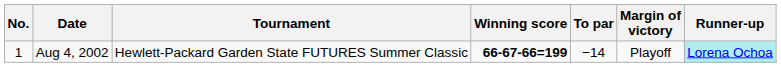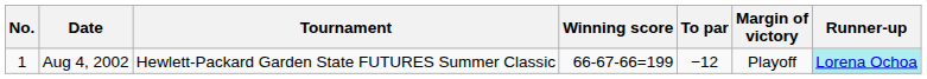 <table class="wikitable" style="font-size:95%;">
 <tr>
 <th>No.</th>
 <th>Date</th>
 <th>Tournament</th>
 <th>Winning score</th>
 <th>To par</th>
 <th>Margin of<br>victory</th>
 <th>Runner-up</th>
 </tr>
 <tr>
 <td align=center>1</td>
 <td align=right>Aug 4, 2002</td>
 <td>Hewlett-Packard Garden State FUTURES Summer Classic</td>
-<td align=right><strong>66-67-66=199</strong></td>
-<td align=center>−14</td>
+<td align=right>66-67-66=199</td>
+<td align=center>−12</td>
 <td align=center>Playoff</td>
 <td style="background: paleturquoise;"> <a href='#'>Lorena Ochoa</a></td>
 </tr>
 </table>
